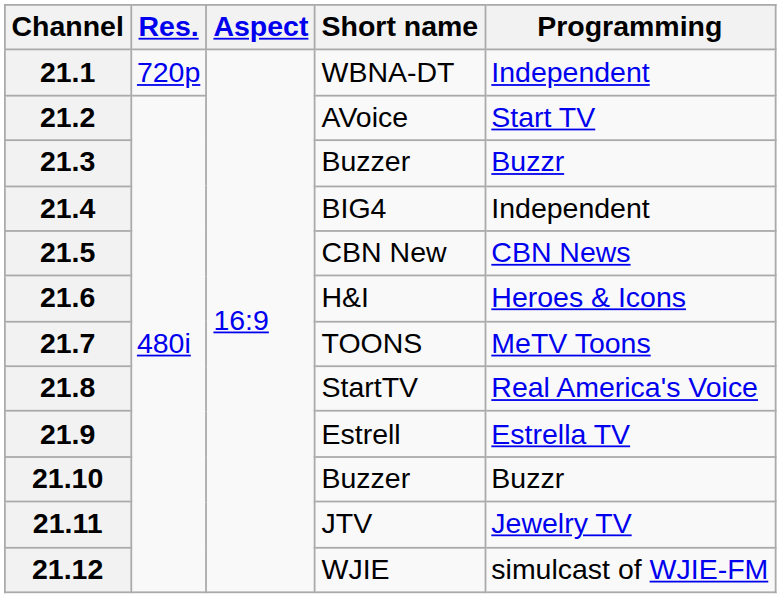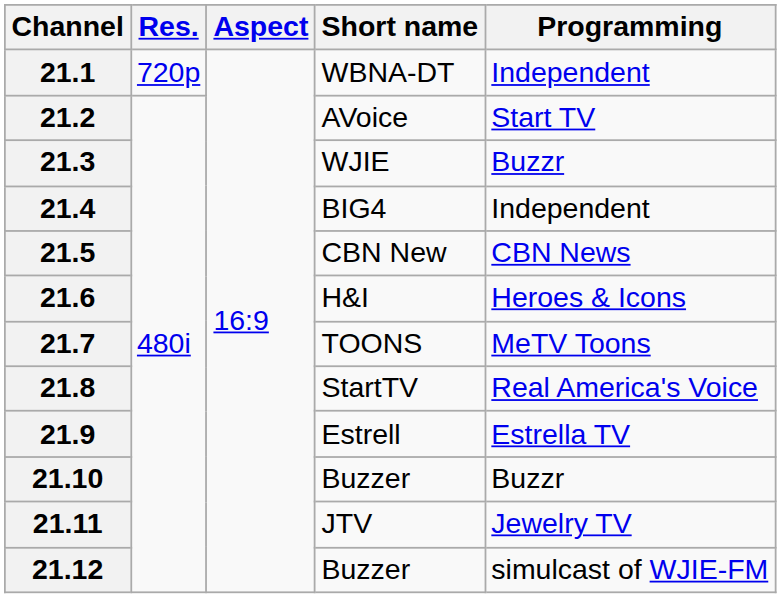 <table class="wikitable">
 <tr>
 <th scope = "col">Channel</th>
 <th scope = "col"><a href='#'>Res.</a></th>
 <th scope = "col"><a href='#'>Aspect</a></th>
 <th scope = "col">Short name</th>
 <th scope = "col">Programming</th>
 </tr>
 <tr>
 <th scope = "row">21.1</th>
 <td><a href='#'>720p</a></td>
 <td rowspan="12"><a href='#'>16:9</a></td>
 <td>WBNA-DT</td>
 <td><a href='#'>Independent</a></td>
 </tr>
 <tr>
 <th scope = "row">21.2</th>
 <td rowspan="11"><a href='#'>480i</a></td>
 <td>AVoice</td>
 <td><a href='#'>Start TV</a></td>
 </tr>
 <tr>
 <th scope = "row">21.3</th>
-<td>Buzzer</td>
+<td>WJIE</td>
 <td><a href='#'>Buzzr</a></td>
 </tr>
 <tr>
 <th scope = "row">21.4</th>
 <td>BIG4</td>
 <td>Independent</td>
 </tr>
 <tr>
 <th scope = "row">21.5</th>
 <td>CBN New</td>
 <td><a href='#'>CBN News</a></td>
 </tr>
 <tr>
 <th scope = "row">21.6</th>
 <td>H&I</td>
 <td><a href='#'>Heroes & Icons</a></td>
 </tr>
 <tr>
 <th scope = "row">21.7</th>
 <td>TOONS</td>
 <td><a href='#'>MeTV Toons</a></td>
 </tr>
 <tr>
 <th scope = "row">21.8</th>
 <td>StartTV</td>
 <td><a href='#'>Real America's Voice</a></td>
 </tr>
 <tr>
 <th scope = "row">21.9</th>
 <td>Estrell</td>
 <td><a href='#'>Estrella TV</a></td>
 </tr>
 <tr>
 <th scope = "row">21.10</th>
 <td>Buzzer</td>
 <td>Buzzr</td>
 </tr>
 <tr>
 <th scope = "row">21.11</th>
 <td>JTV</td>
 <td><a href='#'>Jewelry TV</a></td>
 </tr>
 <tr>
 <th scope = "row">21.12</th>
-<td>WJIE</td>
+<td>Buzzer</td>
 <td>simulcast of <a href='#'>WJIE-FM</a></td>
 </tr>
 </table>
